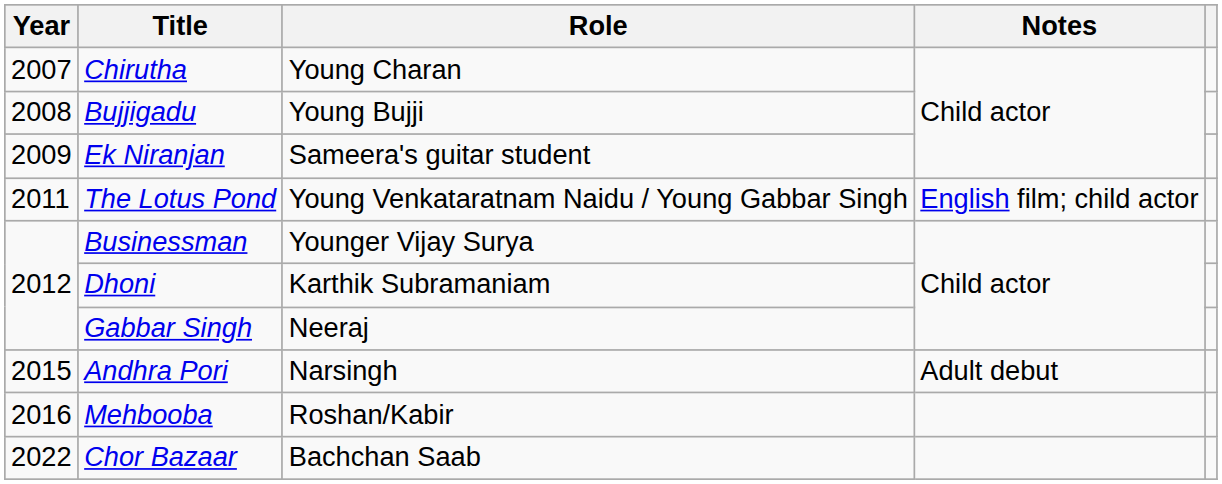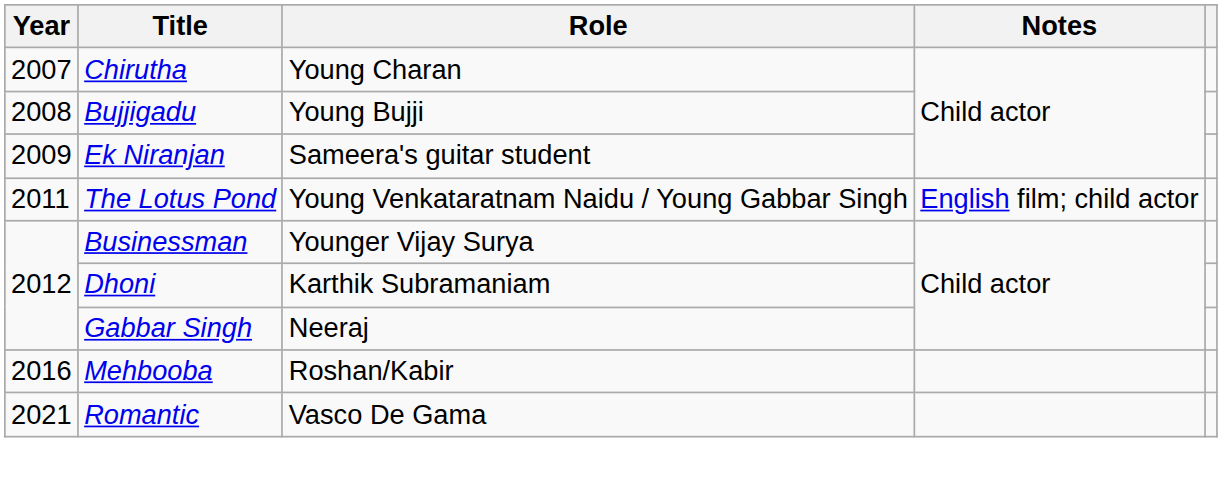 <table class="wikitable">
 <tr>
 <th>Year</th>
 <th>Title</th>
 <th>Role</th>
 <th>Notes</th>
 <th scope="col" class="unsortable"></th>
 </tr>
 <tr>
 <td>2007</td>
 <td><em><a href='#'>Chirutha</a></em></td>
 <td>Young Charan</td>
 <td rowspan="3">Child actor</td>
 <td></td>
 </tr>
 <tr>
 <td>2008</td>
 <td><em><a href='#'>Bujjigadu</a></em></td>
 <td>Young Bujji</td>
 <td></td>
 </tr>
 <tr>
 <td>2009</td>
 <td><em><a href='#'>Ek Niranjan</a></em></td>
 <td>Sameera's guitar student</td>
 <td></td>
 </tr>
 <tr>
 <td>2011</td>
 <td><em><a href='#'>The Lotus Pond</a></em></td>
 <td>Young Venkataratnam Naidu / Young Gabbar Singh</td>
 <td><a href='#'>English</a> film; child actor</td>
 <td></td>
 </tr>
 <tr>
 <td rowspan="3">2012</td>
 <td><a href='#'><em>Businessman</em></a></td>
 <td>Younger Vijay Surya</td>
 <td rowspan="3">Child actor</td>
 <td></td>
 </tr>
 <tr>
 <td><a href='#'><em>Dhoni</em></a></td>
 <td>Karthik Subramaniam</td>
 <td></td>
 </tr>
 <tr>
 <td><a href='#'><em>Gabbar Singh</em></a></td>
 <td>Neeraj</td>
 <td></td>
 </tr>
 <tr>
-<td>2015</td>
-<td><em><a href='#'>Andhra Pori</a></em></td>
-<td>Narsingh</td>
-<td>Adult debut</td>
-<td></td>
-</tr>
-<tr>
 <td>2016</td>
 <td><a href='#'><em>Mehbooba</em></a></td>
 <td>Roshan/Kabir</td>
 <td></td>
 <td></td>
 </tr>
 <tr>
-<td>2022</td>
-<td><a href='#'><em>Chor Bazaar</em></a></td>
-<td>Bachchan Saab</td>
+<td>2021</td>
+<td><a href='#'><em>Romantic</em></a></td>
+<td>Vasco De Gama</td>
 <td></td>
 <td></td>
 </tr>
 </table>
